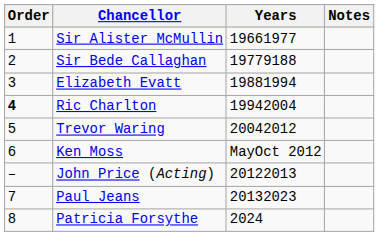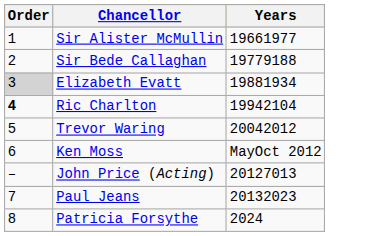 <table class="wikitable">
 <tr style="background:#fc3;">
 <th>Order</th>
 <th><a href='#'>Chancellor</a></th>
 <th>Years</th>
-<th>Notes</th>
 </tr>
 <tr>
 <td>1</td>
 <td><a href='#'>Sir Alister McMullin</a></td>
 <td>19661977</td>
-<td></td>
 </tr>
 <tr>
 <td>2</td>
 <td><a href='#'>Sir Bede Callaghan</a></td>
 <td>19779188</td>
-<td></td>
 </tr>
 <tr>
-<td>3</td>
+<td style="background: lightgrey;">3</td>
 <td><a href='#'>Elizabeth Evatt</a></td>
-<td>19881994</td>
-<td></td>
+<td>19881934</td>
 </tr>
 <tr>
 <td><strong>4</strong></td>
 <td><a href='#'>Ric Charlton</a></td>
-<td>19942004</td>
-<td></td>
+<td>19942104</td>
 </tr>
 <tr>
 <td>5</td>
 <td><a href='#'>Trevor Waring</a></td>
 <td>20042012</td>
-<td></td>
 </tr>
 <tr>
 <td>6</td>
 <td><a href='#'>Ken Moss</a></td>
 <td>MayOct 2012</td>
-<td></td>
 </tr>
 <tr>
 <td>–</td>
 <td><a href='#'>John Price</a>  (<em>Acting</em>)</td>
-<td>20122013</td>
-<td></td>
+<td>20127013</td>
 </tr>
 <tr>
 <td>7</td>
 <td><a href='#'>Paul Jeans</a></td>
 <td>20132023</td>
-<td></td>
 </tr>
 <tr>
 <td>8</td>
 <td><a href='#'>Patricia Forsythe</a></td>
 <td>2024</td>
-<td></td>
 </tr>
 </table>
